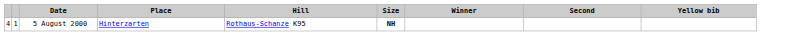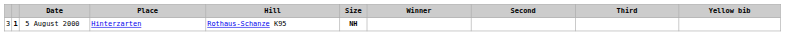 <table class="wikitable plainrowheaders" style="background:#fff; font-size:86%; line-height:16px; border:grey solid 1px; border-collapse:collapse;">
 <tr style="background:#ccc; text-align:center;">
 <th scope="col" style="background:#ccc; width=20 px;"></th>
 <th scope="col" style="background:#ccc; width=30 px;"></th>
 <th scope="col" style="background:#ccc; width:120px;">Date</th>
 <th scope="col" style="background:#ccc; width:200px;">Place</th>
 <th scope="col" style="background:#ccc; width:240px;">Hill</th>
 <th scope="col" style="background:#ccc; width:40px;">Size</th>
 <th scope="col" style="background:#ccc; width:185px;">Winner</th>
 <th scope="col" style="background:#ccc; width:185px;">Second</th>
+<th scope="col" style="background:#ccc; width:185px;">Third</th>
 <th scope="col" style="background:#ccc; width:180px;">Yellow bib</th>
 </tr>
 <tr>
-<td align=center>4</td>
-<td align=center>1</td>
+<td align=center>3</td>
+<td align=center><strong>1</strong></td>
 <td align=right>5 August 2000  </td>
 <td> <a href='#'>Hinterzarten</a></td>
 <td><a href='#'>Rothaus-Schanze</a> K95</td>
 <td align=center><strong>NH</strong></td>
 <td></td>
 <td></td>
 <td></td>
+<td></td>
 </tr>
 </table>
